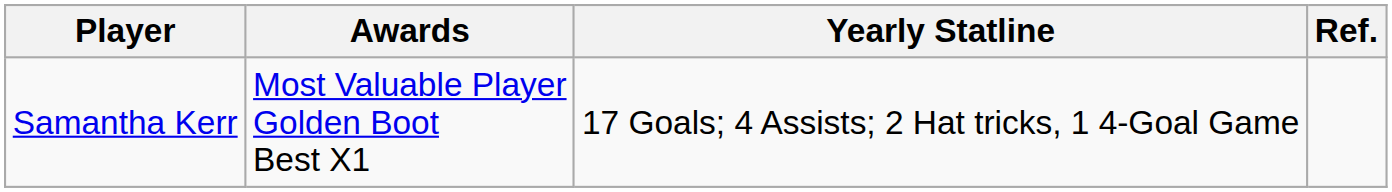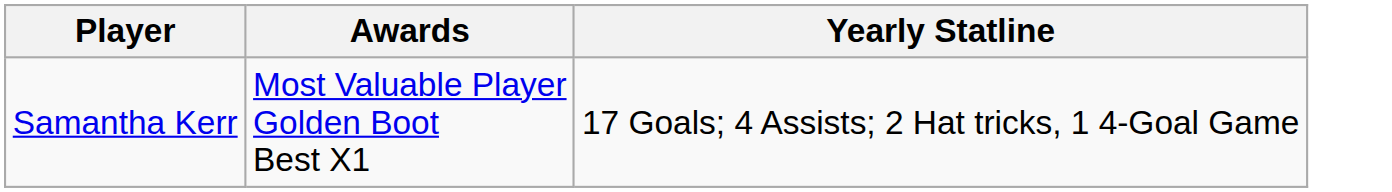 <table class="wikitable">
 <tr>
 <th>Player</th>
 <th>Awards</th>
 <th>Yearly Statline</th>
-<th>Ref.</th>
 </tr>
 <tr>
 <td> <a href='#'>Samantha Kerr</a></td>
 <td><a href='#'>Most Valuable Player</a> <br> <a href='#'>Golden Boot</a> <br> Best X1</td>
 <td>17 Goals; 4 Assists; 2 Hat tricks, 1 4-Goal Game</td>
-<td></td>
 </tr>
 </table>
